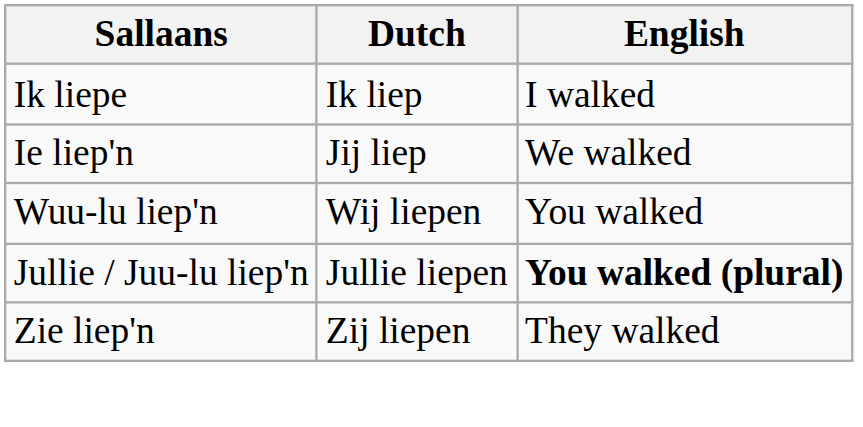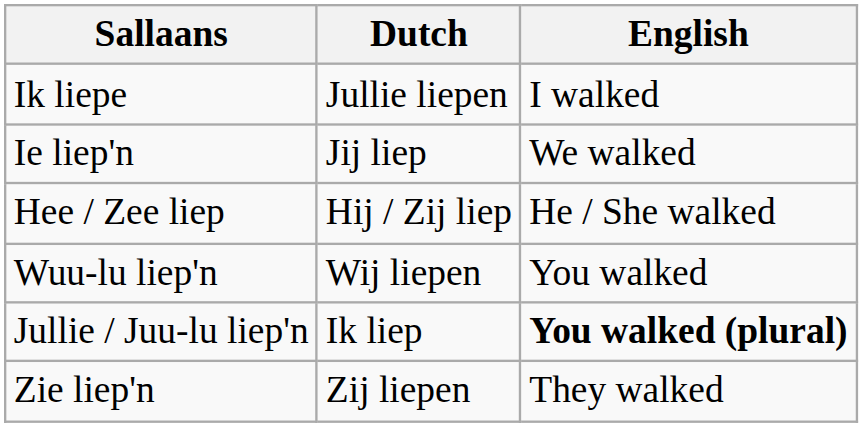 <table class="wikitable">
 <tr>
 <th>Sallaans</th>
 <th>Dutch</th>
 <th>English</th>
 </tr>
 <tr>
 <td>Ik liepe</td>
-<td>Ik liep</td>
+<td>Jullie liepen</td>
 <td>I walked</td>
 </tr>
 <tr>
 <td>Ie liep'n</td>
 <td>Jij liep</td>
 <td>We walked</td>
 </tr>
 <tr>
+<td>Hee / Zee liep</td>
+<td>Hij / Zij liep</td>
+<td>He / She walked</td>
+</tr>
+<tr>
 <td>Wuu-lu liep'n</td>
 <td>Wij liepen</td>
 <td>You walked</td>
 </tr>
 <tr>
 <td>Jullie / Juu-lu liep'n</td>
-<td>Jullie liepen</td>
+<td>Ik liep</td>
 <td><strong>You walked (plural)</strong></td>
 </tr>
 <tr>
 <td>Zie liep'n</td>
 <td>Zij liepen</td>
 <td>They walked</td>
 </tr>
 </table>
